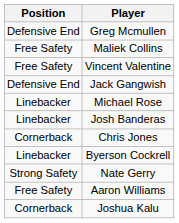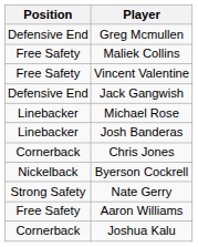 <table class="wikitable" style="text-align: center;">
 <tr>
 <th>Position</th>
 <th>Player</th>
 </tr>
 <tr>
 <td>Defensive End</td>
 <td>Greg Mcmullen</td>
 </tr>
 <tr>
 <td>Free Safety</td>
 <td>Maliek Collins</td>
 </tr>
 <tr>
 <td>Free Safety</td>
 <td>Vincent Valentine</td>
 </tr>
 <tr>
 <td>Defensive End</td>
 <td>Jack Gangwish</td>
 </tr>
 <tr>
 <td>Linebacker</td>
 <td>Michael Rose</td>
 </tr>
 <tr>
 <td>Linebacker</td>
 <td>Josh Banderas</td>
 </tr>
 <tr>
 <td>Cornerback</td>
 <td>Chris Jones</td>
 </tr>
 <tr>
-<td>Linebacker</td>
+<td>Nickelback</td>
 <td>Byerson Cockrell</td>
 </tr>
 <tr>
 <td>Strong Safety</td>
 <td>Nate Gerry</td>
 </tr>
 <tr>
 <td>Free Safety</td>
 <td>Aaron Williams</td>
 </tr>
 <tr>
 <td>Cornerback</td>
 <td>Joshua Kalu</td>
 </tr>
 </table>
